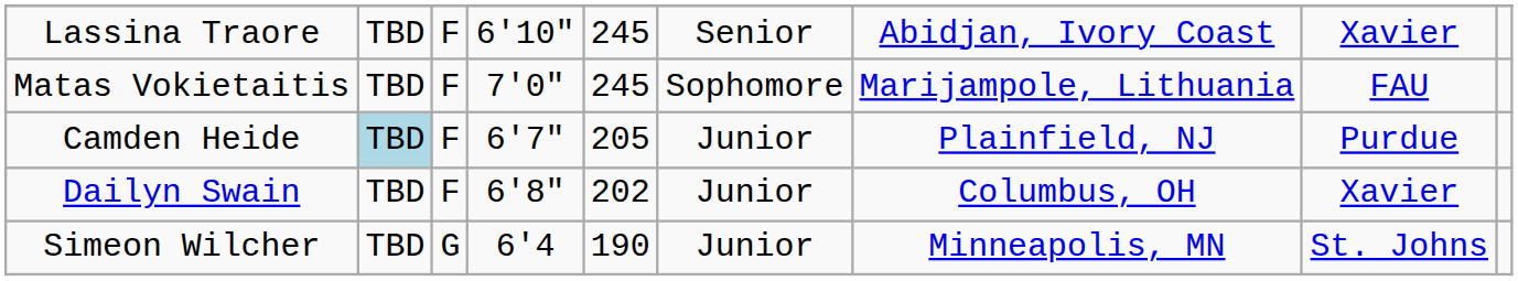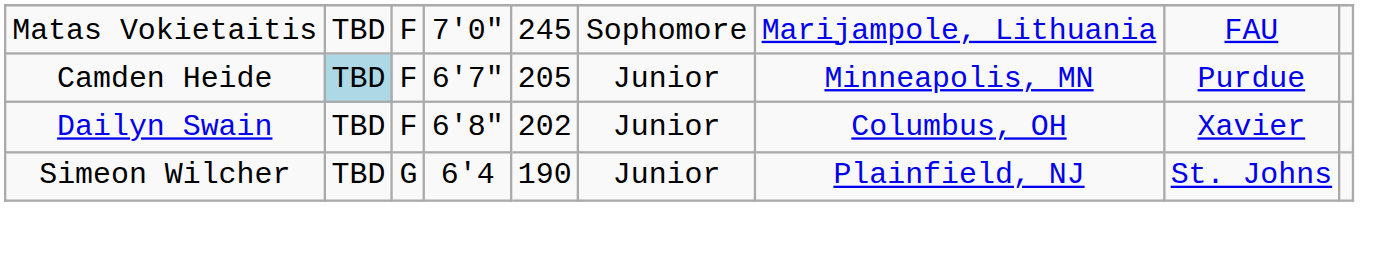 <table class="wikitable sortable sortable" style="text-align: center">
 <tr align=center>
-</tr>
-<tr>
-<td>Lassina Traore</td>
-<td>TBD</td>
-<td>F</td>
-<td>6'10"</td>
-<td>245</td>
-<td>Senior</td>
-<td><a href='#'>Abidjan, Ivory Coast</a></td>
-<td><a href='#'>Xavier</a></td>
-<td></td>
 </tr>
 <tr>
 <td>Matas Vokietaitis</td>
 <td>TBD</td>
 <td>F</td>
 <td>7'0"</td>
 <td>245</td>
 <td>Sophomore</td>
 <td><a href='#'>Marijampole, Lithuania</a></td>
 <td><a href='#'>FAU</a></td>
 <td></td>
 </tr>
 <tr>
 <td>Camden Heide</td>
 <td style="background: lightblue;">TBD</td>
 <td>F</td>
 <td>6'7"</td>
 <td>205</td>
 <td>Junior</td>
-<td><a href='#'>Plainfield, NJ</a></td>
+<td><a href='#'>Minneapolis, MN</a></td>
 <td><a href='#'>Purdue</a></td>
 <td></td>
 </tr>
 <tr>
 <td><a href='#'>Dailyn Swain</a></td>
 <td>TBD</td>
 <td>F</td>
 <td>6'8"</td>
 <td>202</td>
 <td>Junior</td>
 <td><a href='#'>Columbus, OH</a></td>
 <td><a href='#'>Xavier</a></td>
 <td></td>
 </tr>
 <tr>
 <td>Simeon Wilcher</td>
 <td>TBD</td>
 <td>G</td>
 <td>6'4<em></td>
 <td>190</td>
 <td>Junior</td>
-<td><a href='#'>Minneapolis, MN</a></td>
+<td><a href='#'>Plainfield, NJ</a></td>
 <td><a href='#'>St. Johns</a></td>
 <td></td>
 </tr>
 </table>
